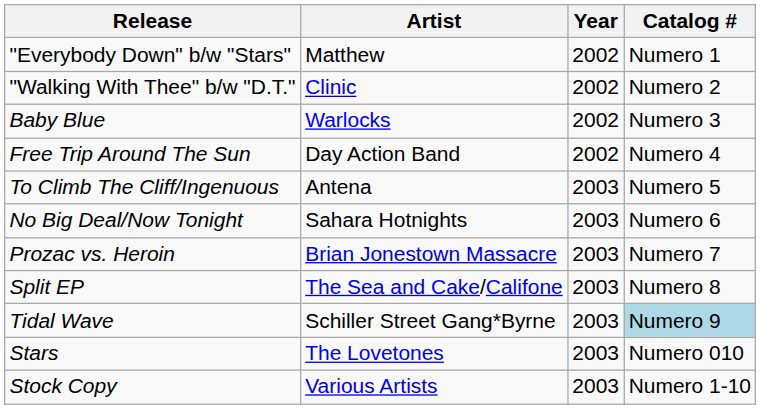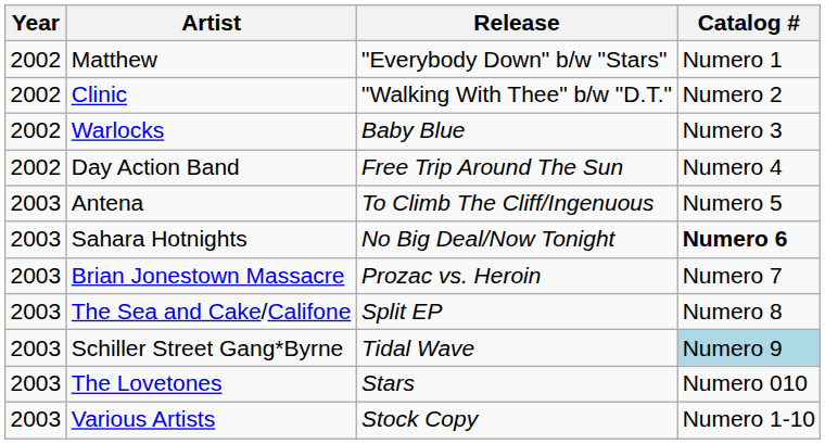 <table class="wikitable">
 <tr>
+<th>Year</th>
+<th>Artist</th>
 <th>Release</th>
-<th>Artist</th>
-<th>Year</th>
 <th>Catalog #</th>
 </tr>
 <tr>
+<td>2002</td>
+<td>Matthew</td>
 <td>"Everybody Down" b/w "Stars"</td>
-<td>Matthew</td>
-<td>2002</td>
 <td>Numero 1</td>
 </tr>
 <tr>
+<td>2002</td>
+<td><a href='#'>Clinic</a></td>
 <td>"Walking With Thee" b/w "D.T."</td>
-<td><a href='#'>Clinic</a></td>
-<td>2002</td>
 <td>Numero 2</td>
 </tr>
 <tr>
+<td>2002</td>
+<td><a href='#'>Warlocks</a></td>
 <td><em>Baby Blue</em></td>
-<td><a href='#'>Warlocks</a></td>
-<td>2002</td>
 <td>Numero 3</td>
 </tr>
 <tr>
+<td>2002</td>
+<td>Day Action Band</td>
 <td><em>Free Trip Around The Sun</em></td>
-<td>Day Action Band</td>
-<td>2002</td>
 <td>Numero 4</td>
 </tr>
 <tr>
+<td>2003</td>
+<td>Antena</td>
 <td><em>To Climb The Cliff/Ingenuous</em></td>
-<td>Antena</td>
-<td>2003</td>
 <td>Numero 5</td>
 </tr>
 <tr>
+<td>2003</td>
+<td>Sahara Hotnights</td>
 <td><em>No Big Deal/Now Tonight</em></td>
-<td>Sahara Hotnights</td>
-<td>2003</td>
-<td>Numero 6</td>
+<td><strong>Numero 6</strong></td>
 </tr>
 <tr>
+<td>2003</td>
+<td><a href='#'>Brian Jonestown Massacre</a></td>
 <td><em>Prozac vs. Heroin</em></td>
-<td><a href='#'>Brian Jonestown Massacre</a></td>
-<td>2003</td>
 <td>Numero 7</td>
 </tr>
 <tr>
+<td>2003</td>
+<td><a href='#'>The Sea and Cake</a>/<a href='#'>Califone</a></td>
 <td><em>Split EP</em></td>
-<td><a href='#'>The Sea and Cake</a>/<a href='#'>Califone</a></td>
-<td>2003</td>
 <td>Numero 8</td>
 </tr>
 <tr>
+<td>2003</td>
+<td>Schiller Street Gang*Byrne</td>
 <td><em>Tidal Wave</em></td>
-<td>Schiller Street Gang*Byrne</td>
-<td>2003</td>
 <td style="background: lightblue;">Numero 9</td>
 </tr>
 <tr>
+<td>2003</td>
+<td><a href='#'>The Lovetones</a></td>
 <td><em>Stars</em></td>
-<td><a href='#'>The Lovetones</a></td>
-<td>2003</td>
 <td>Numero 010</td>
 </tr>
 <tr>
+<td>2003</td>
+<td><a href='#'>Various Artists</a></td>
 <td><em>Stock Copy</em></td>
-<td><a href='#'>Various Artists</a></td>
-<td>2003</td>
 <td>Numero 1-10</td>
 </tr>
 </table>
